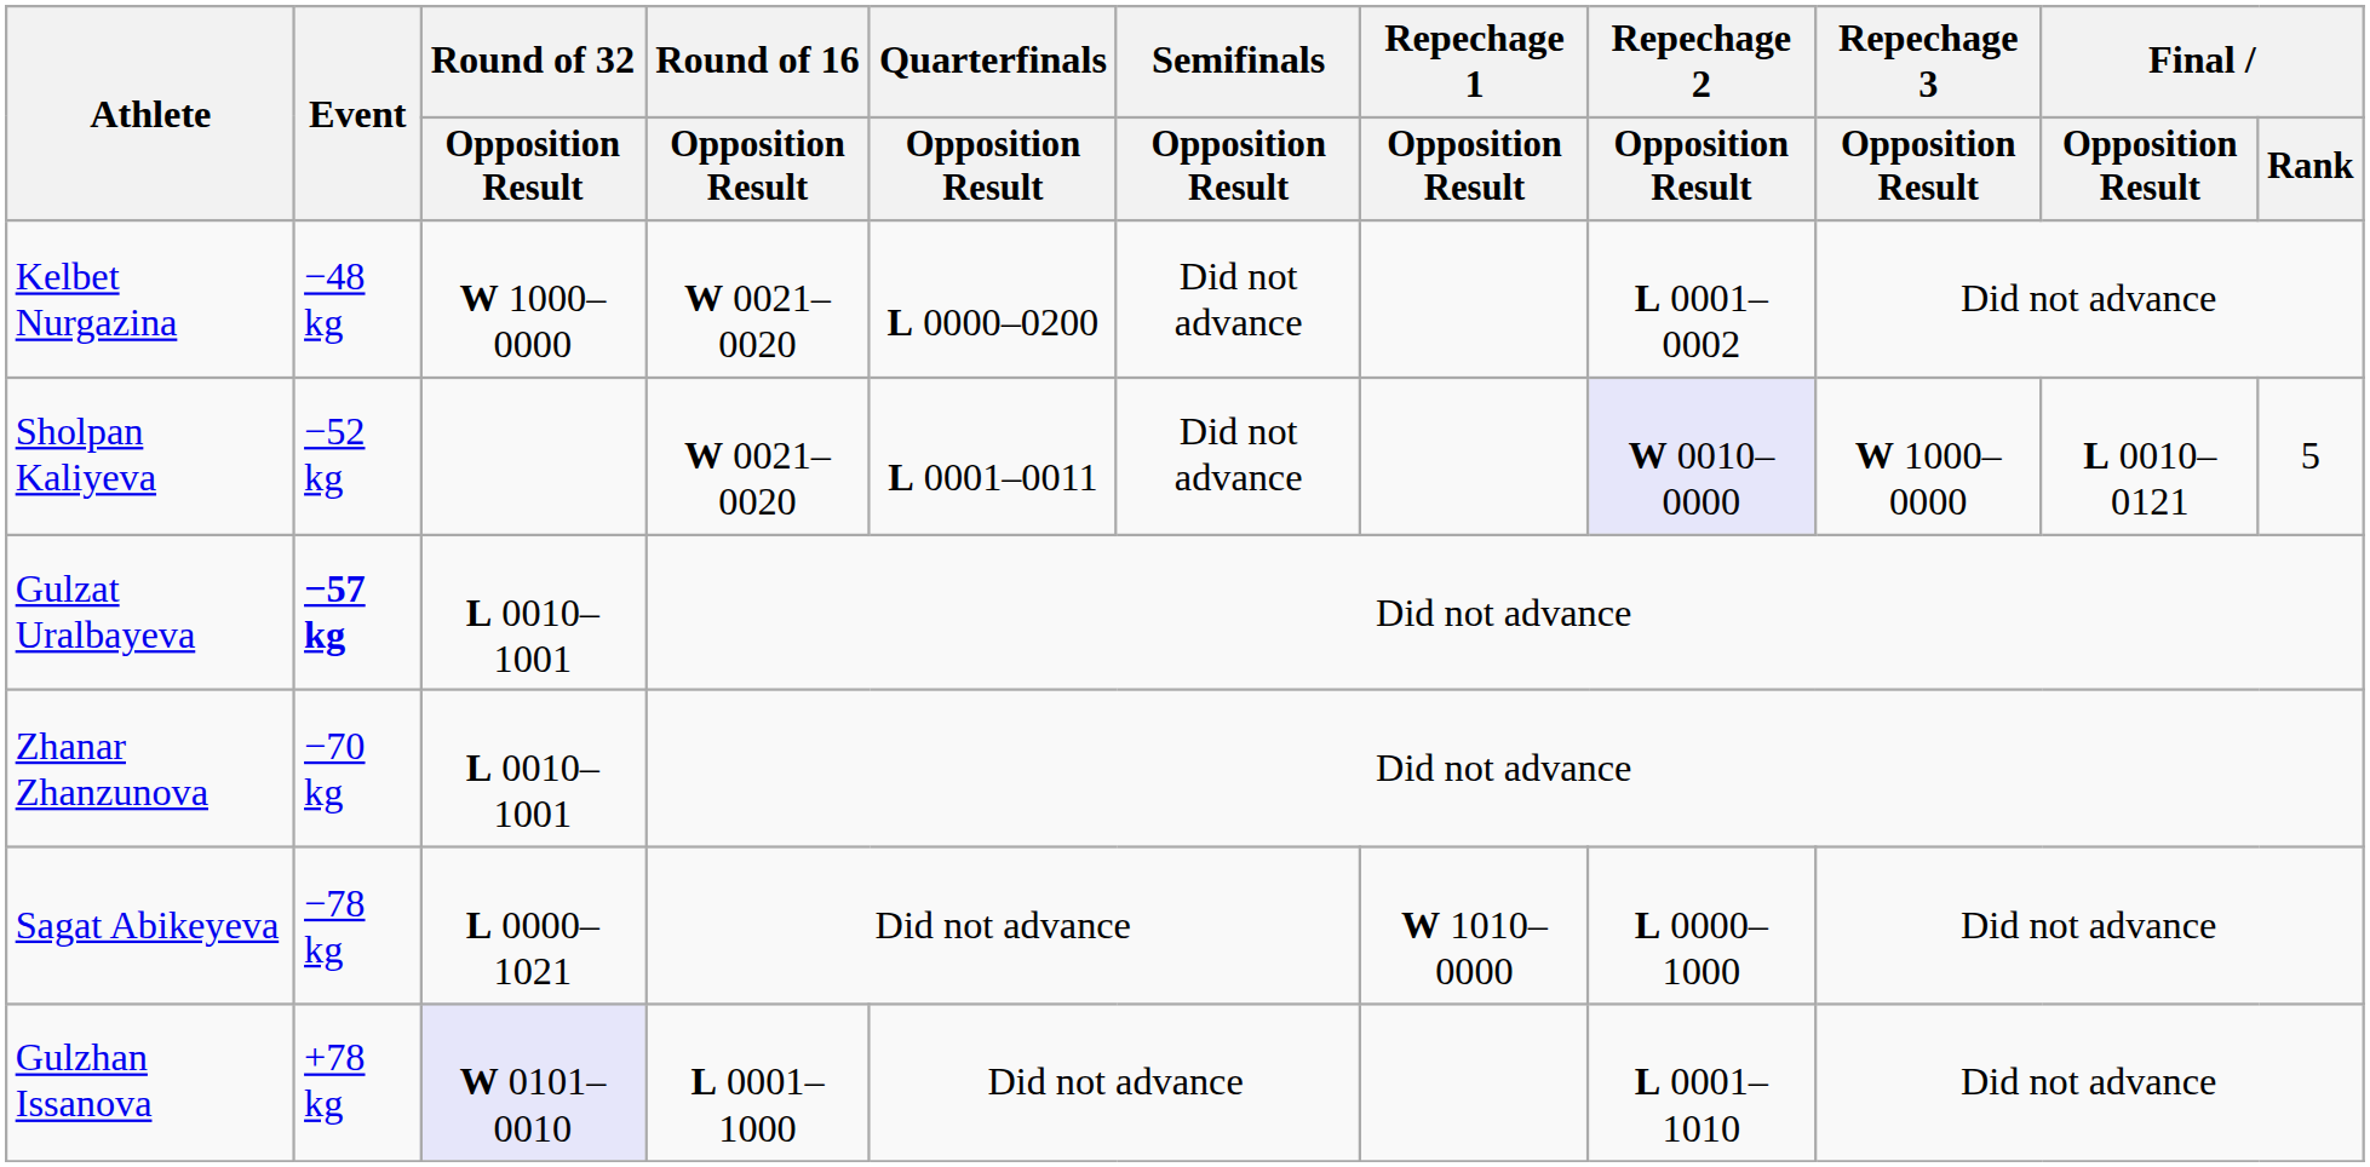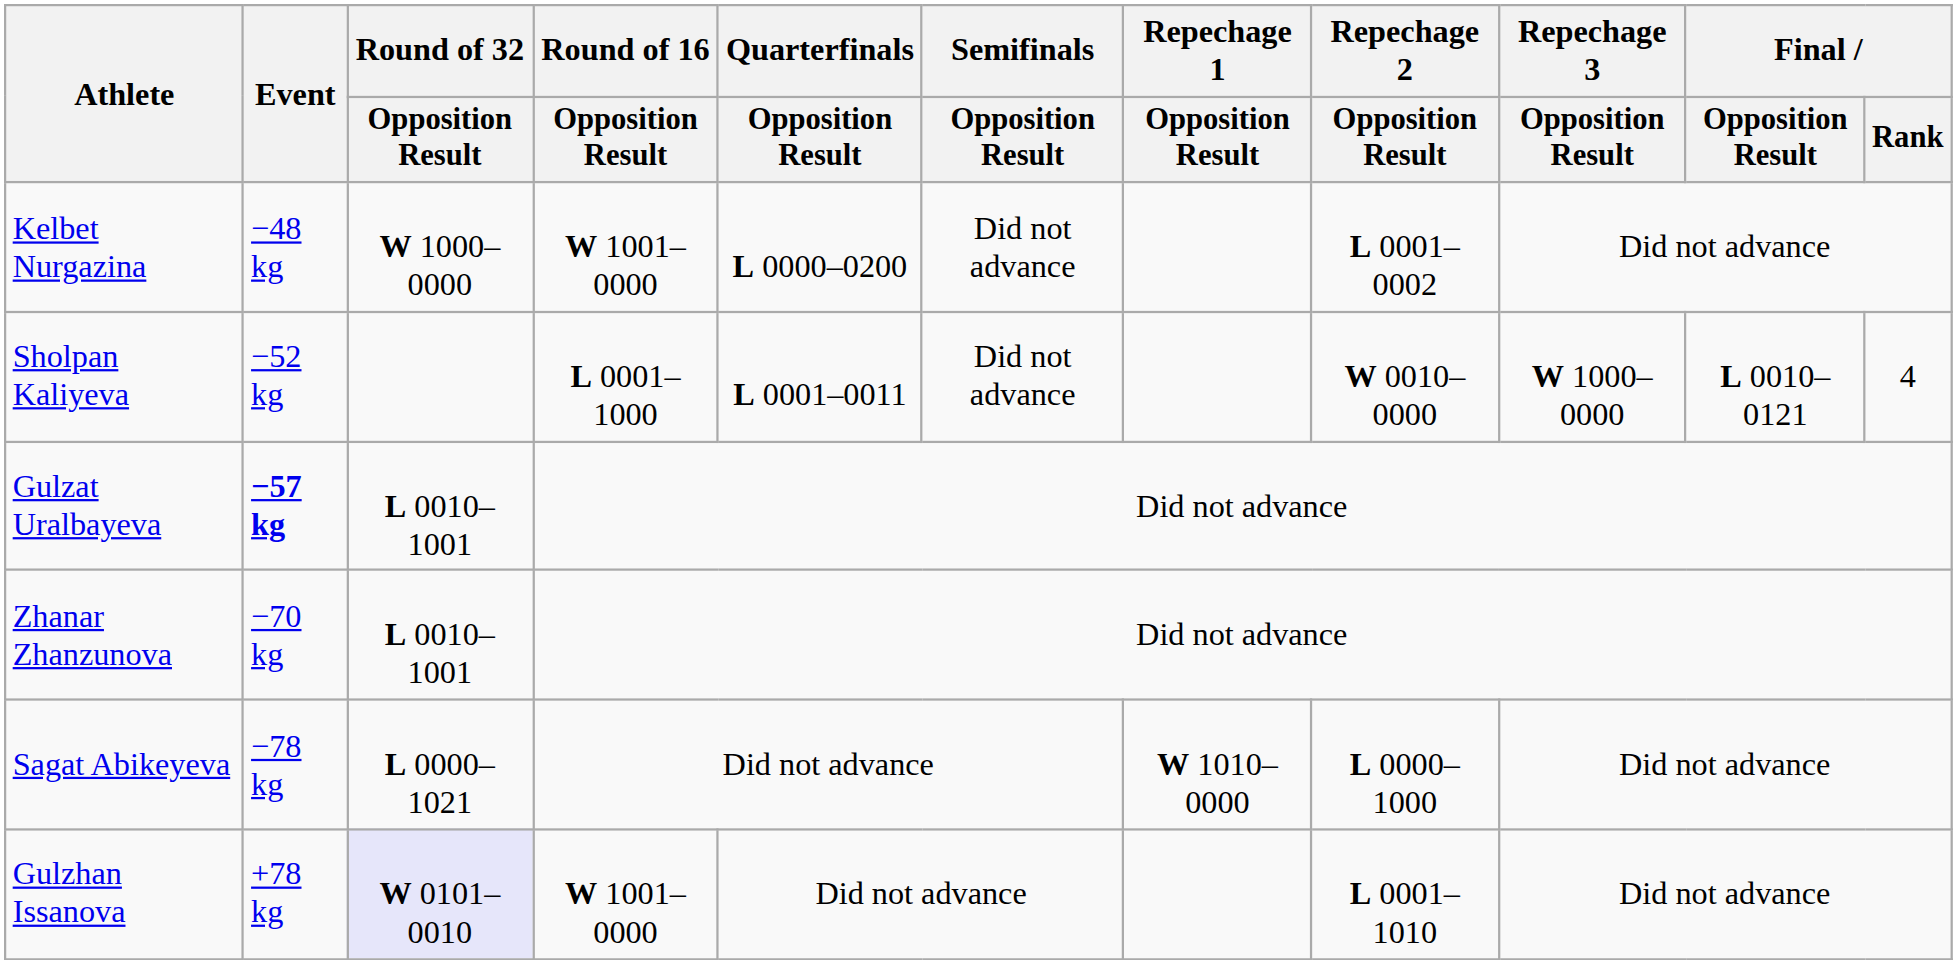 <table class="wikitable" style="font-size:90%">
 <tr>
 <th rowspan="2">Athlete</th>
 <th rowspan="2">Event</th>
 <th>Round of 32</th>
 <th>Round of 16</th>
 <th>Quarterfinals</th>
 <th>Semifinals</th>
 <th>Repechage 1</th>
 <th>Repechage 2</th>
 <th>Repechage 3</th>
 <th colspan=2>Final / </th>
 </tr>
 <tr style="font-size:95%">
 <th>Opposition<br>Result</th>
 <th>Opposition<br>Result</th>
 <th>Opposition<br>Result</th>
 <th>Opposition<br>Result</th>
 <th>Opposition<br>Result</th>
 <th>Opposition<br>Result</th>
 <th>Opposition<br>Result</th>
 <th>Opposition<br>Result</th>
 <th>Rank</th>
 </tr>
 <tr align=center>
 <td align=left><a href='#'>Kelbet Nurgazina</a></td>
 <td align=left><a href='#'>−48 kg</a></td>
 <td><br><strong>W</strong> 1000–0000</td>
-<td><br><strong>W</strong> 0021–0020</td>
+<td><br><strong>W</strong> 1001–0000</td>
 <td><br><strong>L</strong> 0000–0200</td>
 <td>Did not advance</td>
 <td></td>
 <td><br><strong>L</strong> 0001–0002</td>
 <td colspan=3>Did not advance</td>
 </tr>
 <tr align=center>
 <td align=left><a href='#'>Sholpan Kaliyeva</a></td>
 <td align=left><a href='#'>−52 kg</a></td>
 <td></td>
-<td><br><strong>W</strong> 0021–0020</td>
+<td><br> <strong>L</strong> 0001–1000</td>
 <td><br><strong>L</strong> 0001–0011</td>
 <td>Did not advance</td>
 <td></td>
-<td style="background: lavender;"><br><strong>W</strong> 0010–0000</td>
+<td><br><strong>W</strong> 0010–0000</td>
 <td><br><strong>W</strong> 1000–0000</td>
 <td><br><strong>L</strong> 0010–0121</td>
-<td>5</td>
+<td>4</td>
 </tr>
 <tr align=center>
 <td align=left><a href='#'>Gulzat Uralbayeva</a></td>
 <td align=left><strong><a href='#'>−57 kg</a></strong></td>
 <td><br><strong>L</strong> 0010–1001</td>
 <td colspan=8>Did not advance</td>
 </tr>
 <tr align=center>
 <td align=left><a href='#'>Zhanar Zhanzunova</a></td>
 <td align=left><a href='#'>−70 kg</a></td>
 <td><br> <strong>L</strong> 0010–1001</td>
 <td colspan=8>Did not advance</td>
 </tr>
 <tr align=center>
 <td align=left><a href='#'>Sagat Abikeyeva</a></td>
 <td align=left><a href='#'>−78 kg</a></td>
 <td><br><strong>L</strong> 0000–1021</td>
 <td colspan=3>Did not advance</td>
 <td><br><strong>W</strong> 1010–0000</td>
 <td><br><strong>L</strong> 0000–1000</td>
 <td colspan=3>Did not advance</td>
 </tr>
 <tr align=center>
 <td align=left><a href='#'>Gulzhan Issanova</a></td>
 <td align=left><a href='#'>+78 kg</a></td>
 <td style="background: lavender;"><br> <strong>W</strong> 0101–0010</td>
-<td><br> <strong>L</strong> 0001–1000</td>
+<td><br><strong>W</strong> 1001–0000</td>
 <td colspan=2>Did not advance</td>
 <td></td>
 <td><br><strong>L</strong> 0001–1010</td>
 <td colspan=3>Did not advance</td>
 </tr>
 </table>
